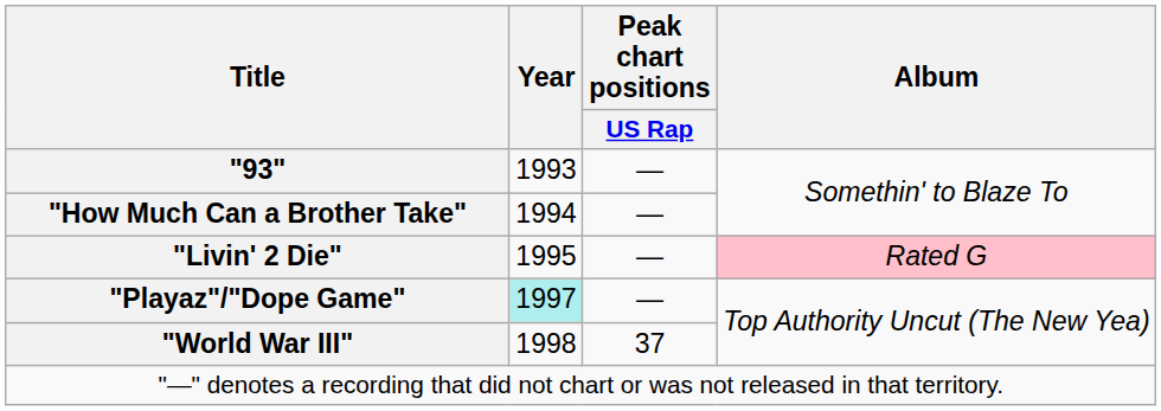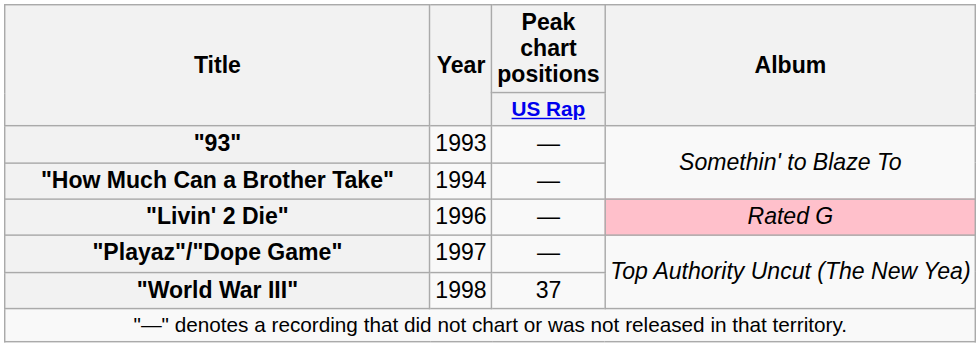 <table class="wikitable plainrowheaders" style="text-align:center;">
 <tr>
 <th rowspan="2" scope="col" style="width:18em;">Title</th>
 <th rowspan="2" scope="col">Year</th>
 <th scope="col">Peak chart positions</th>
 <th rowspan="2" scope="col">Album</th>
 </tr>
 <tr>
 <th scope="col" style="width:3em;font-size:90%;"><a href='#'>US Rap</a></th>
 </tr>
 <tr>
 <th scope="row">"93"</th>
 <td>1993</td>
 <td>—</td>
 <td rowspan="2"><em>Somethin' to Blaze To</em></td>
 </tr>
 <tr>
 <th scope="row">"How Much Can a Brother Take"</th>
 <td>1994</td>
 <td>—</td>
 </tr>
 <tr>
 <th scope="row">"Livin' 2 Die"</th>
-<td>1995</td>
+<td>1996</td>
 <td>—</td>
 <td style="background: pink;"><em>Rated G</em></td>
 </tr>
 <tr>
 <th scope="row">"Playaz"/"Dope Game"</th>
-<td style="background: paleturquoise;">1997</td>
+<td>1997</td>
 <td>—</td>
 <td rowspan="2"><em>Top Authority Uncut (The New Yea)</em></td>
 </tr>
 <tr>
 <th scope="row">"World War III"</th>
 <td>1998</td>
 <td>37</td>
 </tr>
 <tr>
 <td colspan="4" style="font-size:90%">"—" denotes a recording that did not chart or was not released in that territory.</td>
 </tr>
 </table>
